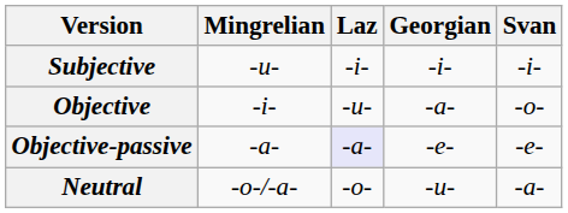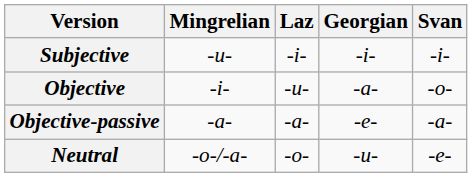 <table class="wikitable" style="text-align:center;">
 <tr>
 <th><strong>Version</strong></th>
 <th><strong>Mingrelian</strong></th>
 <th><strong>Laz</strong></th>
 <th><strong>Georgian</strong></th>
 <th><strong>Svan</strong></th>
 </tr>
 <tr>
 <th><em>Subjective</em></th>
 <td><em>-u-</em></td>
 <td><em>-i-</em></td>
 <td><em>-i-</em></td>
 <td><em>-i-</em></td>
 </tr>
 <tr>
 <th><em>Objective</em></th>
 <td><em>-i-</em></td>
 <td><em>-u-</em></td>
 <td><em>-a-</em></td>
 <td><em>-o-</em></td>
 </tr>
 <tr>
 <th><em>Objective-passive</em></th>
 <td><em>-a-</em></td>
-<td style="background: lavender;"><em>-a-</em></td>
+<td><em>-a-</em></td>
 <td><em>-e-</em></td>
-<td><em>-e-</em></td>
+<td><em>-a-</em></td>
 </tr>
 <tr>
 <th><em>Neutral</em></th>
 <td><em>-o-/-a-</em></td>
 <td><em>-o-</em></td>
 <td><em>-u-</em></td>
-<td><em>-a-</em></td>
+<td><em>-e-</em></td>
 </tr>
 </table>
